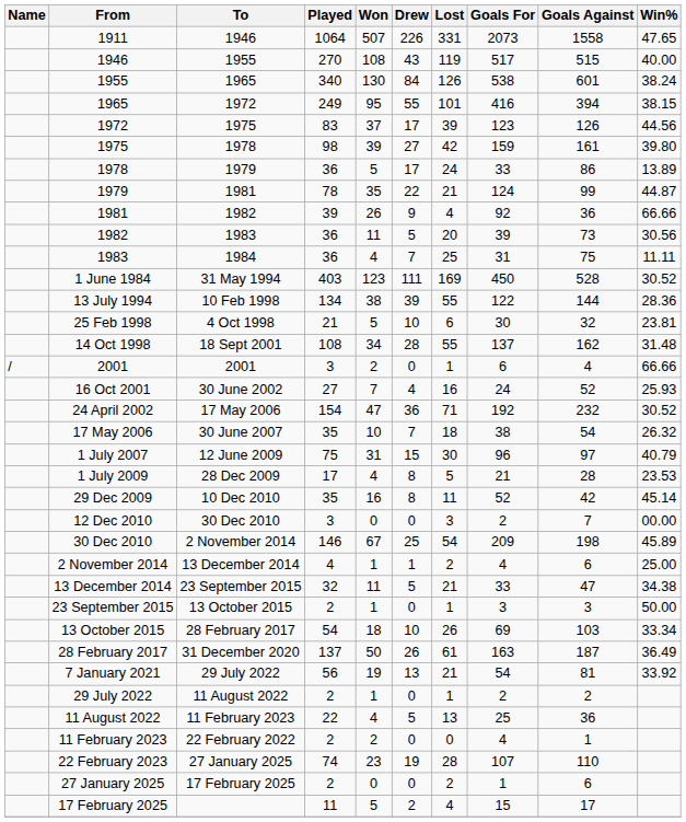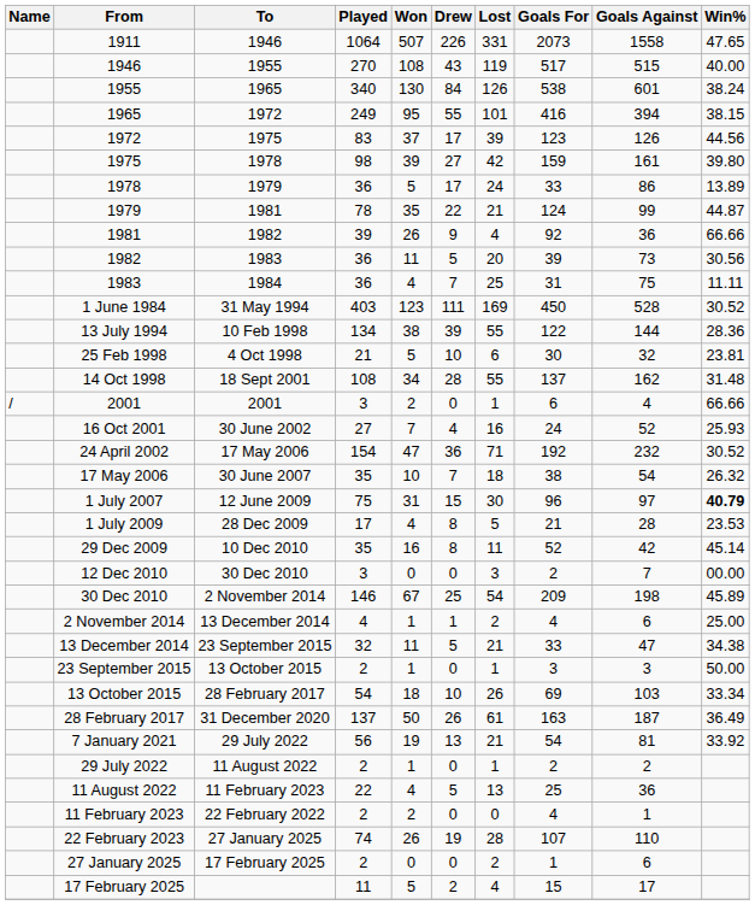 <table class="wikitable sortable" style="text-align: center">
 <tr>
 <th>Name</th>
 <th>From</th>
 <th>To</th>
 <th>Played</th>
 <th>Won</th>
 <th>Drew</th>
 <th>Lost</th>
 <th>Goals For</th>
 <th>Goals Against</th>
 <th>Win%</th>
 </tr>
 <tr>
 <td align=left> </td>
 <td>1911</td>
 <td>1946</td>
 <td>1064</td>
 <td>507</td>
 <td>226</td>
 <td>331</td>
 <td>2073</td>
 <td>1558</td>
 <td>47.65</td>
 </tr>
 <tr>
 <td align=left> </td>
 <td>1946</td>
 <td>1955</td>
 <td>270</td>
 <td>108</td>
 <td>43</td>
 <td>119</td>
 <td>517</td>
 <td>515</td>
 <td>40.00</td>
 </tr>
 <tr>
 <td align=left> </td>
 <td>1955</td>
 <td>1965</td>
 <td>340</td>
 <td>130</td>
 <td>84</td>
 <td>126</td>
 <td>538</td>
 <td>601</td>
 <td>38.24</td>
 </tr>
 <tr>
 <td align=left> </td>
 <td>1965</td>
 <td>1972</td>
 <td>249</td>
 <td>95</td>
 <td>55</td>
 <td>101</td>
 <td>416</td>
 <td>394</td>
 <td>38.15</td>
 </tr>
 <tr>
 <td align=left> </td>
 <td>1972</td>
 <td>1975</td>
 <td>83</td>
 <td>37</td>
 <td>17</td>
 <td>39</td>
 <td>123</td>
 <td>126</td>
 <td>44.56</td>
 </tr>
 <tr>
 <td align=left> </td>
 <td>1975</td>
 <td>1978</td>
 <td>98</td>
 <td>39</td>
 <td>27</td>
 <td>42</td>
 <td>159</td>
 <td>161</td>
 <td>39.80</td>
 </tr>
 <tr>
 <td align=left> </td>
 <td>1978</td>
 <td>1979</td>
 <td>36</td>
 <td>5</td>
 <td>17</td>
 <td>24</td>
 <td>33</td>
 <td>86</td>
 <td>13.89</td>
 </tr>
 <tr>
 <td align=left> </td>
 <td>1979</td>
 <td>1981</td>
 <td>78</td>
 <td>35</td>
 <td>22</td>
 <td>21</td>
 <td>124</td>
 <td>99</td>
 <td>44.87</td>
 </tr>
 <tr>
 <td align=left> </td>
 <td>1981</td>
 <td>1982</td>
 <td>39</td>
 <td>26</td>
 <td>9</td>
 <td>4</td>
 <td>92</td>
 <td>36</td>
 <td>66.66</td>
 </tr>
 <tr>
 <td align=left> </td>
 <td>1982</td>
 <td>1983</td>
 <td>36</td>
 <td>11</td>
 <td>5</td>
 <td>20</td>
 <td>39</td>
 <td>73</td>
 <td>30.56</td>
 </tr>
 <tr>
 <td align=left> </td>
 <td>1983</td>
 <td>1984</td>
 <td>36</td>
 <td>4</td>
 <td>7</td>
 <td>25</td>
 <td>31</td>
 <td>75</td>
 <td>11.11</td>
 </tr>
 <tr>
 <td align=left> </td>
 <td>1 June 1984</td>
 <td>31 May 1994</td>
 <td>403</td>
 <td>123</td>
 <td>111</td>
 <td>169</td>
 <td>450</td>
 <td>528</td>
 <td>30.52</td>
 </tr>
 <tr>
 <td align=left> </td>
 <td>13 July 1994</td>
 <td>10 Feb 1998</td>
 <td>134</td>
 <td>38</td>
 <td>39</td>
 <td>55</td>
 <td>122</td>
 <td>144</td>
 <td>28.36</td>
 </tr>
 <tr>
 <td align=left> </td>
 <td>25 Feb 1998</td>
 <td>4 Oct 1998</td>
 <td>21</td>
 <td>5</td>
 <td>10</td>
 <td>6</td>
 <td>30</td>
 <td>32</td>
 <td>23.81</td>
 </tr>
 <tr>
 <td align=left> </td>
 <td>14 Oct 1998</td>
 <td>18 Sept 2001</td>
 <td>108</td>
 <td>34</td>
 <td>28</td>
 <td>55</td>
 <td>137</td>
 <td>162</td>
 <td>31.48</td>
 </tr>
 <tr>
 <td align=left> <em></em>/<br> <em></em></td>
 <td>2001</td>
 <td>2001</td>
 <td>3</td>
 <td>2</td>
 <td>0</td>
 <td>1</td>
 <td>6</td>
 <td>4</td>
 <td>66.66</td>
 </tr>
 <tr>
 <td align=left> </td>
 <td>16 Oct 2001</td>
 <td>30 June 2002</td>
 <td>27</td>
 <td>7</td>
 <td>4</td>
 <td>16</td>
 <td>24</td>
 <td>52</td>
 <td>25.93</td>
 </tr>
 <tr>
 <td align=left> </td>
 <td>24 April 2002</td>
 <td>17 May 2006</td>
 <td>154</td>
 <td>47</td>
 <td>36</td>
 <td>71</td>
 <td>192</td>
 <td>232</td>
 <td>30.52</td>
 </tr>
 <tr>
 <td align=left> </td>
 <td>17 May 2006</td>
 <td>30 June 2007</td>
 <td>35</td>
 <td>10</td>
 <td>7</td>
 <td>18</td>
 <td>38</td>
 <td>54</td>
 <td>26.32</td>
 </tr>
 <tr>
 <td align=left> </td>
 <td>1 July 2007</td>
 <td>12 June 2009</td>
 <td>75</td>
 <td>31</td>
 <td>15</td>
 <td>30</td>
 <td>96</td>
 <td>97</td>
-<td>40.79</td>
+<td><strong>40.79</strong></td>
 </tr>
 <tr>
 <td align=left> </td>
 <td>1 July 2009</td>
 <td>28 Dec 2009</td>
 <td>17</td>
 <td>4</td>
 <td>8</td>
 <td>5</td>
 <td>21</td>
 <td>28</td>
 <td>23.53</td>
 </tr>
 <tr>
 <td align=left> </td>
 <td>29 Dec 2009</td>
 <td>10 Dec 2010</td>
 <td>35</td>
 <td>16</td>
 <td>8</td>
 <td>11</td>
 <td>52</td>
 <td>42</td>
 <td>45.14</td>
 </tr>
 <tr>
 <td align=left><em> </em></td>
 <td>12 Dec 2010</td>
 <td>30 Dec 2010</td>
 <td>3</td>
 <td>0</td>
 <td>0</td>
 <td>3</td>
 <td>2</td>
 <td>7</td>
 <td>00.00</td>
 </tr>
 <tr>
 <td align=left> </td>
 <td>30 Dec 2010</td>
 <td>2 November 2014</td>
 <td>146</td>
 <td>67</td>
 <td>25</td>
 <td>54</td>
 <td>209</td>
 <td>198</td>
 <td>45.89</td>
 </tr>
 <tr>
 <td align=left><em> </em></td>
 <td>2 November 2014</td>
 <td>13 December 2014</td>
 <td>4</td>
 <td>1</td>
 <td>1</td>
 <td>2</td>
 <td>4</td>
 <td>6</td>
 <td>25.00</td>
 </tr>
 <tr>
 <td align=left> </td>
 <td>13 December 2014</td>
 <td>23 September 2015</td>
 <td>32</td>
 <td>11</td>
 <td>5</td>
 <td>21</td>
 <td>33</td>
 <td>47</td>
 <td>34.38</td>
 </tr>
 <tr>
 <td align=left><em> </em></td>
 <td>23 September 2015</td>
 <td>13 October 2015</td>
 <td>2</td>
 <td>1</td>
 <td>0</td>
 <td>1</td>
 <td>3</td>
 <td>3</td>
 <td>50.00</td>
 </tr>
 <tr>
 <td align=left> </td>
 <td>13 October 2015</td>
 <td>28 February 2017</td>
 <td>54</td>
 <td>18</td>
 <td>10</td>
 <td>26</td>
 <td>69</td>
 <td>103</td>
 <td>33.34</td>
 </tr>
 <tr>
 <td align=left> </td>
 <td>28 February 2017</td>
 <td>31 December 2020</td>
 <td>137</td>
 <td>50</td>
 <td>26</td>
 <td>61</td>
 <td>163</td>
 <td>187</td>
 <td>36.49</td>
 </tr>
 <tr>
 <td align=left> </td>
 <td>7 January 2021</td>
 <td>29 July 2022</td>
 <td>56</td>
 <td>19</td>
 <td>13</td>
 <td>21</td>
 <td>54</td>
 <td>81</td>
 <td>33.92</td>
 </tr>
 <tr>
 <td align=left><em> </em></td>
 <td>29 July 2022</td>
 <td>11 August 2022</td>
 <td>2</td>
 <td>1</td>
 <td>0</td>
 <td>1</td>
 <td>2</td>
 <td>2</td>
 <td></td>
 </tr>
 <tr>
 <td align=left> </td>
 <td>11 August 2022</td>
 <td>11 February 2023</td>
 <td>22</td>
 <td>4</td>
 <td>5</td>
 <td>13</td>
 <td>25</td>
 <td>36</td>
 <td></td>
 </tr>
 <tr>
 <td align=left><em> </em></td>
 <td>11 February 2023</td>
 <td>22 February 2022</td>
 <td>2</td>
 <td>2</td>
 <td>0</td>
 <td>0</td>
 <td>4</td>
 <td>1</td>
 <td></td>
 </tr>
 <tr>
 <td align=left> </td>
 <td>22 February 2023</td>
 <td>27 January 2025</td>
 <td>74</td>
-<td>23</td>
+<td>26</td>
 <td>19</td>
 <td>28</td>
 <td>107</td>
 <td>110</td>
 <td></td>
 </tr>
 <tr>
 <td align=left><em> </em></td>
 <td>27 January 2025</td>
 <td>17 February 2025</td>
 <td>2</td>
 <td>0</td>
 <td>0</td>
 <td>2</td>
 <td>1</td>
 <td>6</td>
 <td></td>
 </tr>
 <tr>
 <td align=left> </td>
 <td>17 February 2025</td>
 <td></td>
 <td>11</td>
 <td>5</td>
 <td>2</td>
 <td>4</td>
 <td>15</td>
 <td>17</td>
 <td></td>
 </tr>
 <tr>
 </tr>
 </table>
